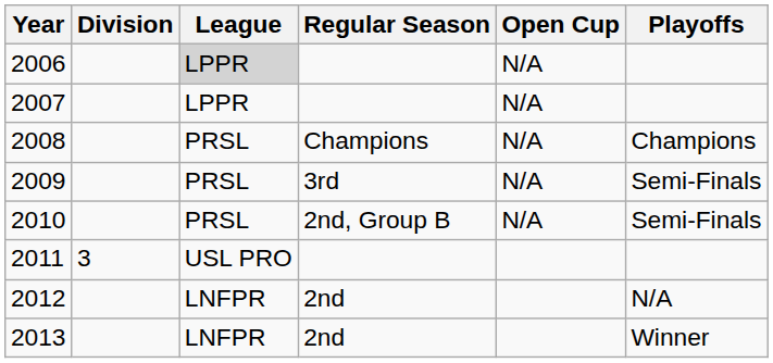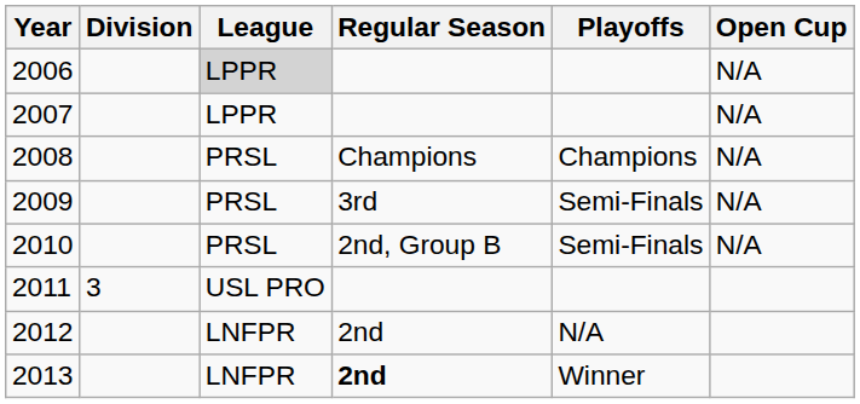 <table class="wikitable">
 <tr>
 <th>Year</th>
 <th>Division</th>
 <th>League</th>
 <th>Regular Season</th>
+<th>Playoffs</th>
 <th>Open Cup</th>
-<th>Playoffs</th>
 </tr>
 <tr>
 <td>2006</td>
 <td></td>
 <td style="background: lightgrey;">LPPR</td>
 <td></td>
+<td></td>
 <td>N/A</td>
-<td></td>
 </tr>
 <tr>
 <td>2007</td>
 <td></td>
 <td>LPPR</td>
 <td></td>
+<td></td>
 <td>N/A</td>
-<td></td>
 </tr>
 <tr>
 <td>2008</td>
 <td></td>
 <td>PRSL</td>
 <td>Champions</td>
+<td>Champions</td>
 <td>N/A</td>
-<td>Champions</td>
 </tr>
 <tr>
 <td>2009</td>
 <td></td>
 <td>PRSL</td>
 <td>3rd</td>
+<td>Semi-Finals</td>
 <td>N/A</td>
-<td>Semi-Finals</td>
 </tr>
 <tr>
 <td>2010</td>
 <td></td>
 <td>PRSL</td>
 <td>2nd, Group B</td>
+<td>Semi-Finals</td>
 <td>N/A</td>
-<td>Semi-Finals</td>
 </tr>
 <tr>
 <td>2011</td>
 <td>3</td>
 <td>USL PRO</td>
 <td></td>
 <td></td>
 <td></td>
 </tr>
 <tr>
 <td>2012</td>
 <td></td>
 <td>LNFPR</td>
 <td>2nd</td>
+<td>N/A</td>
 <td></td>
-<td>N/A</td>
 </tr>
 <tr>
 <td>2013</td>
 <td></td>
 <td>LNFPR</td>
-<td>2nd</td>
+<td><strong>2nd</strong></td>
+<td>Winner</td>
 <td></td>
-<td>Winner</td>
 </tr>
 </table>
